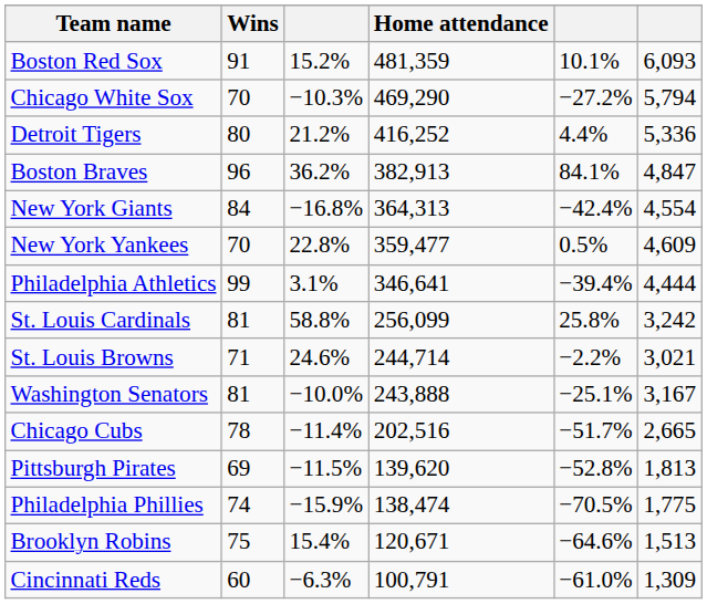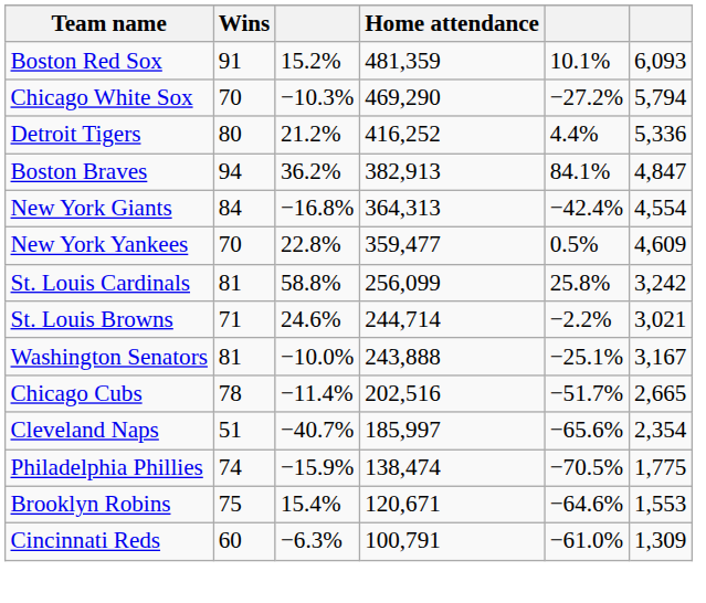 <table class="wikitable sortable">
 <tr style="text-align:center; font-size:larger;">
 </tr>
 <tr>
 <th>Team name</th>
 <th>Wins</th>
 <th></th>
 <th>Home attendance</th>
 <th></th>
 <th></th>
 </tr>
 <tr>
 <td><a href='#'>Boston Red Sox</a></td>
 <td>91</td>
 <td>15.2%</td>
 <td>481,359</td>
 <td>10.1%</td>
 <td>6,093</td>
 </tr>
 <tr>
 <td><a href='#'>Chicago White Sox</a></td>
 <td>70</td>
 <td>−10.3%</td>
 <td>469,290</td>
 <td>−27.2%</td>
 <td>5,794</td>
 </tr>
 <tr>
 <td><a href='#'>Detroit Tigers</a></td>
 <td>80</td>
 <td>21.2%</td>
 <td>416,252</td>
 <td>4.4%</td>
 <td>5,336</td>
 </tr>
 <tr>
 <td><a href='#'>Boston Braves</a></td>
-<td>96</td>
+<td>94</td>
 <td>36.2%</td>
 <td>382,913</td>
 <td>84.1%</td>
 <td>4,847</td>
 </tr>
 <tr>
 <td><a href='#'>New York Giants</a></td>
 <td>84</td>
 <td>−16.8%</td>
 <td>364,313</td>
 <td>−42.4%</td>
 <td>4,554</td>
 </tr>
 <tr>
 <td><a href='#'>New York Yankees</a></td>
 <td>70</td>
 <td>22.8%</td>
 <td>359,477</td>
 <td>0.5%</td>
 <td>4,609</td>
-</tr>
-<tr>
-<td><a href='#'>Philadelphia Athletics</a></td>
-<td>99</td>
-<td>3.1%</td>
-<td>346,641</td>
-<td>−39.4%</td>
-<td>4,444</td>
 </tr>
 <tr>
 <td><a href='#'>St. Louis Cardinals</a></td>
 <td>81</td>
 <td>58.8%</td>
 <td>256,099</td>
 <td>25.8%</td>
 <td>3,242</td>
 </tr>
 <tr>
 <td><a href='#'>St. Louis Browns</a></td>
 <td>71</td>
 <td>24.6%</td>
 <td>244,714</td>
 <td>−2.2%</td>
 <td>3,021</td>
 </tr>
 <tr>
 <td><a href='#'>Washington Senators</a></td>
 <td>81</td>
 <td>−10.0%</td>
 <td>243,888</td>
 <td>−25.1%</td>
 <td>3,167</td>
 </tr>
 <tr>
 <td><a href='#'>Chicago Cubs</a></td>
 <td>78</td>
 <td>−11.4%</td>
 <td>202,516</td>
 <td>−51.7%</td>
 <td>2,665</td>
 </tr>
 <tr>
-<td><a href='#'>Pittsburgh Pirates</a></td>
-<td>69</td>
-<td>−11.5%</td>
-<td>139,620</td>
-<td>−52.8%</td>
-<td>1,813</td>
+<td><a href='#'>Cleveland Naps</a></td>
+<td>51</td>
+<td>−40.7%</td>
+<td>185,997</td>
+<td>−65.6%</td>
+<td>2,354</td>
 </tr>
 <tr>
 <td><a href='#'>Philadelphia Phillies</a></td>
 <td>74</td>
 <td>−15.9%</td>
 <td>138,474</td>
 <td>−70.5%</td>
 <td>1,775</td>
 </tr>
 <tr>
 <td><a href='#'>Brooklyn Robins</a></td>
 <td>75</td>
 <td>15.4%</td>
 <td>120,671</td>
 <td>−64.6%</td>
-<td>1,513</td>
+<td>1,553</td>
 </tr>
 <tr>
 <td><a href='#'>Cincinnati Reds</a></td>
 <td>60</td>
 <td>−6.3%</td>
 <td>100,791</td>
 <td>−61.0%</td>
 <td>1,309</td>
 </tr>
 </table>
